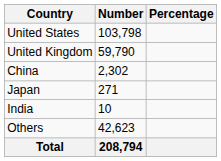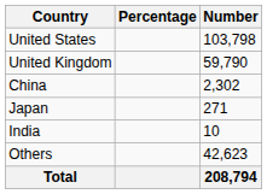 <table class="wikitable sortable">
 <tr>
 <th>Country</th>
+<th>Percentage</th>
 <th>Number</th>
-<th>Percentage</th>
 </tr>
 <tr>
 <td>United States</td>
+<td></td>
 <td>103,798</td>
-<td></td>
 </tr>
 <tr>
 <td>United Kingdom</td>
+<td></td>
 <td>59,790</td>
-<td></td>
 </tr>
 <tr>
 <td>China</td>
+<td></td>
 <td>2,302</td>
-<td></td>
 </tr>
 <tr>
 <td>Japan</td>
+<td></td>
 <td>271</td>
-<td></td>
 </tr>
 <tr>
 <td>India</td>
+<td></td>
 <td>10</td>
-<td></td>
 </tr>
 <tr>
 <td>Others</td>
+<td></td>
 <td>42,623</td>
-<td></td>
 </tr>
 <tr>
 <th>Total</th>
+<th></th>
 <th>208,794</th>
-<th></th>
 </tr>
 </table>
